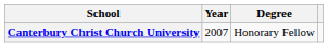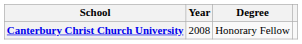 <table class="wikitable plainrowheaders">
 <tr>
 <th scope="col">School</th>
 <th scope="col">Year</th>
 <th scope="col">Degree</th>
 <th scope="col" class="unsortable"></th>
 </tr>
 <tr>
 <th scope="row"><a href='#'>Canterbury Christ Church University</a></th>
-<td>2007</td>
+<td>2008</td>
 <td>Honorary Fellow</td>
 <td style="text-align:center;"></td>
 </tr>
 </table>
